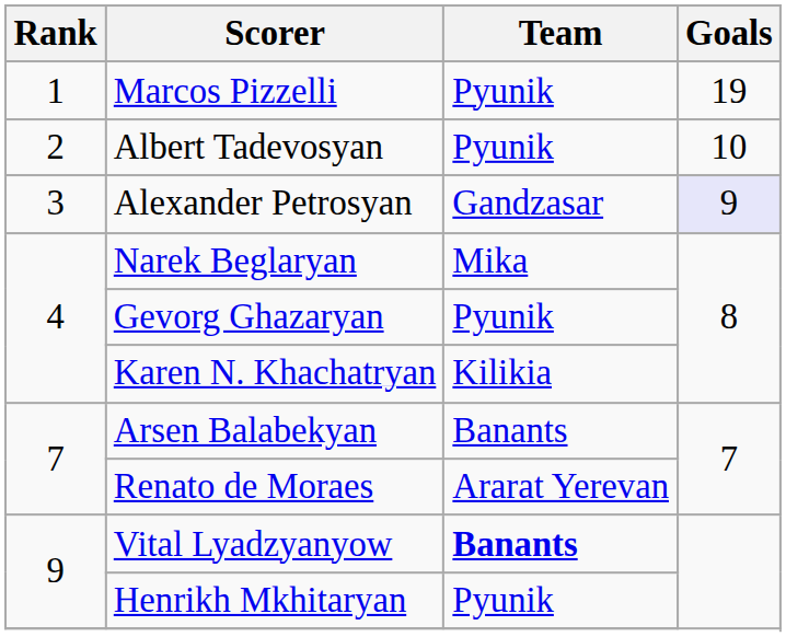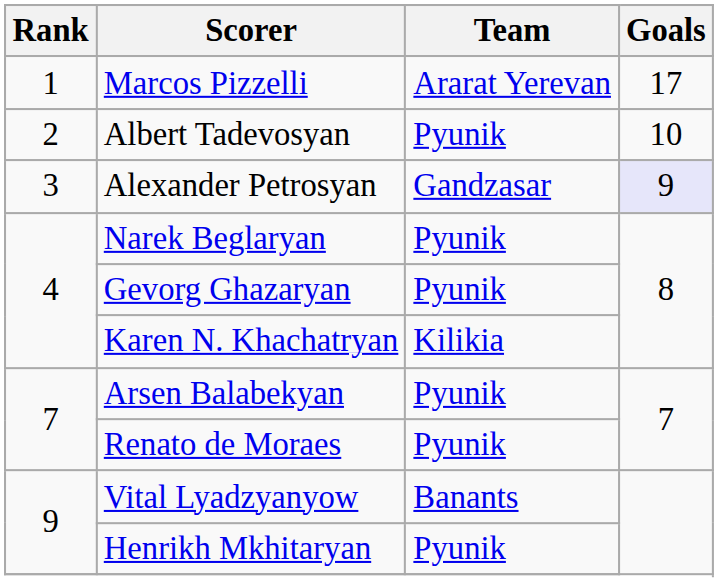 <table class="wikitable">
 <tr>
 <th>Rank</th>
 <th>Scorer</th>
 <th>Team</th>
 <th>Goals</th>
 </tr>
 <tr>
 <td rowspan=1 align=center>1</td>
 <td> <a href='#'>Marcos Pizzelli</a></td>
-<td><a href='#'>Pyunik</a></td>
-<td align=center>19</td>
+<td><a href='#'>Ararat Yerevan</a></td>
+<td align=center>17</td>
 </tr>
 <tr>
 <td rowspan=1 align=center>2</td>
 <td> Albert Tadevosyan</td>
 <td><a href='#'>Pyunik</a></td>
 <td align=center>10</td>
 </tr>
 <tr>
 <td rowspan=1 align=center>3</td>
 <td> Alexander Petrosyan</td>
 <td><a href='#'>Gandzasar</a></td>
 <td align=center style="background: lavender;">9</td>
 </tr>
 <tr>
 <td rowspan=3 align=center>4</td>
 <td> <a href='#'>Narek Beglaryan</a></td>
-<td><a href='#'>Mika</a></td>
+<td><a href='#'>Pyunik</a></td>
 <td rowspan=3 align=center>8</td>
 </tr>
 <tr>
 <td> <a href='#'>Gevorg Ghazaryan</a></td>
 <td><a href='#'>Pyunik</a></td>
 </tr>
 <tr>
 <td> <a href='#'>Karen N. Khachatryan</a></td>
 <td><a href='#'>Kilikia</a></td>
 </tr>
 <tr>
 <td rowspan=2 align=center>7</td>
 <td> <a href='#'>Arsen Balabekyan</a></td>
-<td><a href='#'>Banants</a></td>
+<td><a href='#'>Pyunik</a></td>
 <td rowspan=2 align=center>7</td>
 </tr>
 <tr>
 <td> <a href='#'>Renato de Moraes</a></td>
-<td><a href='#'>Ararat Yerevan</a></td>
+<td><a href='#'>Pyunik</a></td>
 </tr>
 <tr>
 <td rowspan=2 align=center>9</td>
 <td> <a href='#'>Vital Lyadzyanyow</a></td>
-<td><strong><a href='#'>Banants</a></strong></td>
+<td><a href='#'>Banants</a></td>
 </tr>
 <tr>
 <td> <a href='#'>Henrikh Mkhitaryan</a></td>
 <td><a href='#'>Pyunik</a></td>
 </tr>
 <tr>
 </tr>
 </table>
